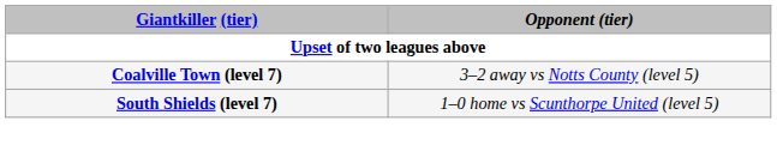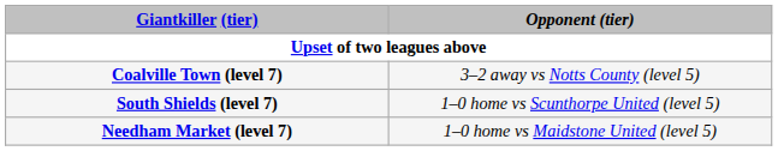 <table class="wikitable" style="width: 575px; background:WhiteSmoke; text-align:center; font-size:80%">
 <tr>
 <td scope="col" style="width: 30.00%; background:silver;"><strong><a href='#'>Giantkiller</a> <a href='#'>(tier)</a></strong></td>
 <td scope="col" style="width: 30.00%; background:silver;"><strong> <em>Opponent (tier)</em> </strong></td>
 </tr>
 <tr>
 <td colspan="2" style= background:White><strong><a href='#'>Upset</a> of two leagues above</strong></td>
 </tr>
 <tr>
 <td><strong><a href='#'>Coalville Town</a> (level 7)</strong></td>
 <td><em>3–2 away vs <a href='#'>Notts County</a> (level 5)</em></td>
 </tr>
 <tr>
 <td><strong><a href='#'>South Shields</a> (level 7)</strong></td>
 <td><em>1–0 home vs <a href='#'>Scunthorpe United</a> (level 5)</em></td>
 </tr>
+<tr>
+<td><strong><a href='#'>Needham Market</a> (level 7)</strong></td>
+<td><em>1–0 home vs <a href='#'>Maidstone United</a> (level 5)</em></td>
+</tr>
 </table>
